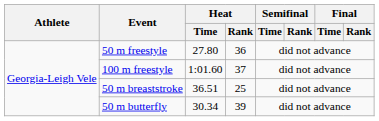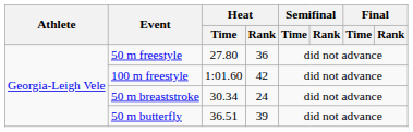 <table class=wikitable style=font-size:90%>
 <tr>
 <th rowspan=2>Athlete</th>
 <th rowspan=2>Event</th>
 <th colspan=2>Heat</th>
 <th colspan=2>Semifinal</th>
 <th colspan=2>Final</th>
 </tr>
 <tr style=font-size:95%>
 <th>Time</th>
 <th>Rank</th>
 <th>Time</th>
 <th>Rank</th>
 <th>Time</th>
 <th>Rank</th>
 </tr>
 <tr align=center>
 <td align=left rowspan=4><a href='#'>Georgia-Leigh Vele</a></td>
 <td align=left rowspan="1"><a href='#'>50 m freestyle</a></td>
 <td>27.80</td>
 <td>36</td>
 <td colspan=4>did not advance</td>
 </tr>
 <tr align=center>
 <td align=left rowspan="1"><a href='#'>100 m freestyle</a></td>
 <td>1:01.60</td>
-<td>37</td>
+<td>42</td>
 <td colspan=4>did not advance</td>
 </tr>
 <tr align=center>
 <td align=left rowspan="1"><a href='#'>50 m breaststroke</a></td>
-<td>36.51</td>
-<td>25</td>
+<td>30.34</td>
+<td>24</td>
 <td colspan=4>did not advance</td>
 </tr>
 <tr align=center>
 <td align=left rowspan="1"><a href='#'>50 m butterfly</a></td>
-<td>30.34</td>
+<td>36.51</td>
 <td>39</td>
 <td colspan=4>did not advance</td>
 </tr>
 </table>
